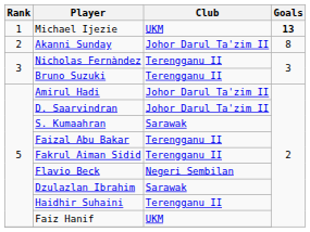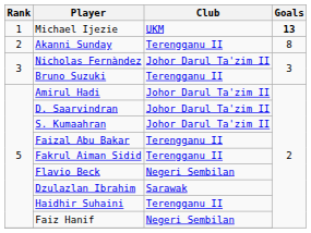 <table class="wikitable">
 <tr>
 <th>Rank</th>
 <th>Player</th>
 <th>Club</th>
 <th>Goals</th>
 </tr>
 <tr>
 <td align=center rowspan=1>1</td>
 <td> Michael Ijezie</td>
 <td><a href='#'>UKM</a></td>
 <td align=center rowspan=1><strong>13</strong></td>
 </tr>
 <tr>
 <td align=center rowspan=1>2</td>
 <td> <a href='#'>Akanni Sunday</a></td>
-<td><a href='#'>Johor Darul Ta'zim II</a></td>
+<td><a href='#'>Terengganu II</a></td>
 <td align=center rowspan=1>8</td>
 </tr>
 <tr>
 <td align=center rowspan=2>3</td>
 <td> <a href='#'>Nicholas Fernàndez</a></td>
-<td><a href='#'>Terengganu II</a></td>
+<td><a href='#'>Johor Darul Ta'zim II</a></td>
 <td align=center rowspan=2>3</td>
 </tr>
 <tr>
 <td> <a href='#'>Bruno Suzuki</a></td>
 <td><a href='#'>Terengganu II</a></td>
 </tr>
 <tr>
 <td align=center rowspan=9>5</td>
 <td> <a href='#'>Amirul Hadi</a></td>
 <td><a href='#'>Johor Darul Ta'zim II</a></td>
 <td align=center rowspan=10>2</td>
 </tr>
 <tr>
 <td> <a href='#'>D. Saarvindran</a></td>
 <td><a href='#'>Johor Darul Ta'zim II</a></td>
 </tr>
 <tr>
 <td> <a href='#'>S. Kumaahran</a></td>
-<td><a href='#'>Sarawak</a></td>
+<td><a href='#'>Johor Darul Ta'zim II</a></td>
 </tr>
 <tr>
 <td> <a href='#'>Faizal Abu Bakar</a></td>
 <td><a href='#'>Terengganu II</a></td>
 </tr>
 <tr>
 <td> <a href='#'>Fakrul Aiman Sidid</a></td>
 <td><a href='#'>Terengganu II</a></td>
 </tr>
 <tr>
 <td> <a href='#'>Flavio Beck</a></td>
 <td><a href='#'>Negeri Sembilan</a></td>
 </tr>
 <tr>
 <td> <a href='#'>Dzulazlan Ibrahim</a></td>
 <td><a href='#'>Sarawak</a></td>
 </tr>
 <tr>
 <td> <a href='#'>Haidhir Suhaini</a></td>
 <td><a href='#'>Terengganu II</a></td>
 </tr>
 <tr>
 <td> Faiz Hanif</td>
-<td><a href='#'>UKM</a></td>
+<td><a href='#'>Negeri Sembilan</a></td>
 </tr>
 <tr>
 </tr>
 </table>
